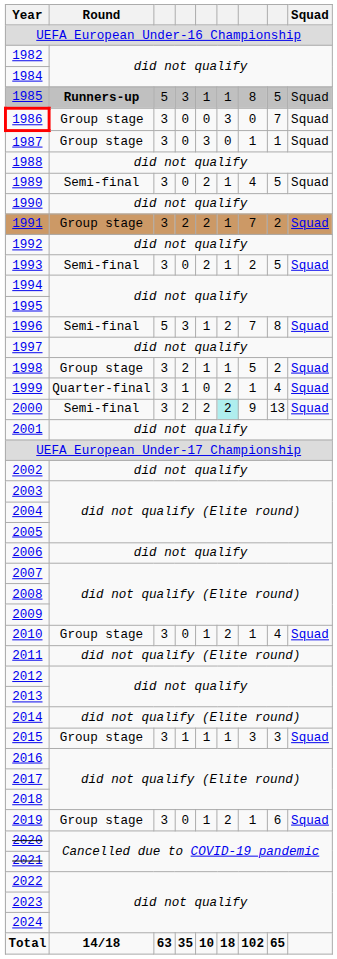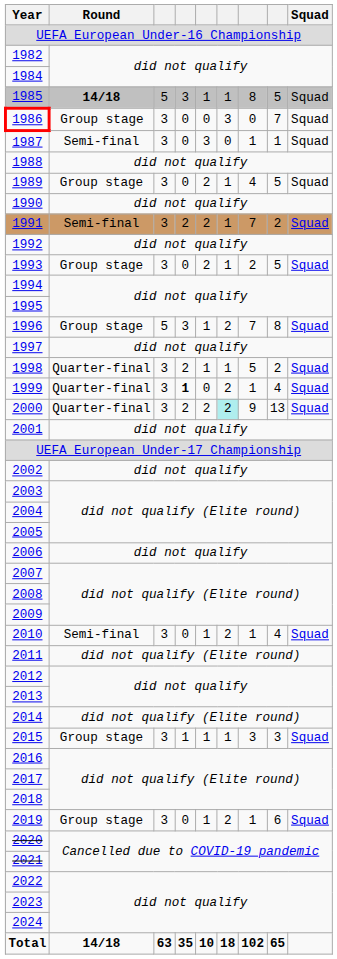 <table class="wikitable" style="text-align: center;">
 <tr>
 <th>Year</th>
 <th>Round</th>
 <th></th>
 <th></th>
 <th></th>
 <th></th>
 <th></th>
 <th></th>
 <th>Squad</th>
 </tr>
 <tr>
 <td colspan=9 style="background:#dcdcdc; text-align:center;"><a href='#'>UEFA European Under-16 Championship</a></td>
 </tr>
 <tr>
 <td> <a href='#'>1982</a></td>
 <td colspan=8 rowspan=2><em>did not qualify</em></td>
 </tr>
 <tr>
 <td> <a href='#'>1984</a></td>
 </tr>
 <tr style="background:silver;">
 <td> <a href='#'>1985</a></td>
-<td><strong>Runners-up</strong></td>
+<td><strong>14/18</strong></td>
 <td>5</td>
 <td>3</td>
 <td>1</td>
 <td>1</td>
 <td>8</td>
 <td>5</td>
 <td>Squad</td>
 </tr>
 <tr>
 <td style="border: 3px solid red"> <a href='#'>1986</a></td>
 <td>Group stage</td>
 <td>3</td>
 <td>0</td>
 <td>0</td>
 <td>3</td>
 <td>0</td>
 <td>7</td>
 <td>Squad</td>
 </tr>
 <tr>
 <td> <a href='#'>1987</a></td>
-<td>Group stage</td>
+<td>Semi-final</td>
 <td>3</td>
 <td>0</td>
 <td>3</td>
 <td>0</td>
 <td>1</td>
 <td>1</td>
 <td>Squad</td>
 </tr>
 <tr>
 <td> <a href='#'>1988</a></td>
 <td colspan=8><em>did not qualify</em></td>
 </tr>
 <tr>
 <td> <a href='#'>1989</a></td>
-<td>Semi-final</td>
+<td>Group stage</td>
 <td>3</td>
 <td>0</td>
 <td>2</td>
 <td>1</td>
 <td>4</td>
 <td>5</td>
 <td>Squad</td>
 </tr>
 <tr>
 <td> <a href='#'>1990</a></td>
 <td colspan=8><em>did not qualify</em></td>
 </tr>
 <tr style="background:#c96;">
 <td> <a href='#'>1991</a></td>
-<td>Group stage</td>
+<td>Semi-final</td>
 <td>3</td>
 <td>2</td>
 <td>2</td>
 <td>1</td>
 <td>7</td>
 <td>2</td>
 <td><a href='#'>Squad</a></td>
 </tr>
 <tr>
 <td> <a href='#'>1992</a></td>
 <td colspan=8><em>did not qualify</em></td>
 </tr>
 <tr>
 <td> <a href='#'>1993</a></td>
-<td>Semi-final</td>
+<td>Group stage</td>
 <td>3</td>
 <td>0</td>
 <td>2</td>
 <td>1</td>
 <td>2</td>
 <td>5</td>
 <td><a href='#'>Squad</a></td>
 </tr>
 <tr>
 <td> <a href='#'>1994</a></td>
 <td rowspan=2 colspan=8><em>did not qualify</em></td>
 </tr>
 <tr>
 <td> <a href='#'>1995</a></td>
 </tr>
 <tr>
 <td> <a href='#'>1996</a></td>
-<td>Semi-final</td>
+<td>Group stage</td>
 <td>5</td>
 <td>3</td>
 <td>1</td>
 <td>2</td>
 <td>7</td>
 <td>8</td>
 <td><a href='#'>Squad</a></td>
 </tr>
 <tr>
 <td> <a href='#'>1997</a></td>
 <td colspan=8><em>did not qualify</em></td>
 </tr>
 <tr>
 <td> <a href='#'>1998</a></td>
-<td>Group stage</td>
+<td>Quarter-final</td>
 <td>3</td>
 <td>2</td>
 <td>1</td>
 <td>1</td>
 <td>5</td>
 <td>2</td>
 <td><a href='#'>Squad</a></td>
 </tr>
 <tr>
 <td> <a href='#'>1999</a></td>
 <td>Quarter-final</td>
 <td>3</td>
-<td>1</td>
+<td><strong>1</strong></td>
 <td>0</td>
 <td>2</td>
 <td>1</td>
 <td>4</td>
 <td><a href='#'>Squad</a></td>
 </tr>
 <tr>
 <td> <a href='#'>2000</a></td>
-<td>Semi-final</td>
+<td>Quarter-final</td>
 <td>3</td>
 <td>2</td>
 <td>2</td>
 <td style="background: paleturquoise;">2</td>
 <td>9</td>
 <td>13</td>
 <td><a href='#'>Squad</a></td>
 </tr>
 <tr>
 <td> <a href='#'>2001</a></td>
 <td colspan=8><em>did not qualify</em></td>
 </tr>
 <tr>
 <td colspan=9 style="background:#dcdcdc; text-align:center;"><a href='#'>UEFA European Under-17 Championship</a></td>
 </tr>
 <tr>
 <td> <a href='#'>2002</a></td>
 <td colspan=8><em>did not qualify</em></td>
 </tr>
 <tr>
 <td> <a href='#'>2003</a></td>
 <td rowspan=3 colspan=8><em>did not qualify (Elite round)</em></td>
 </tr>
 <tr>
 <td> <a href='#'>2004</a></td>
 </tr>
 <tr>
 <td> <a href='#'>2005</a></td>
 </tr>
 <tr>
 <td> <a href='#'>2006</a></td>
 <td colspan=8><em>did not qualify</em></td>
 </tr>
 <tr>
 <td> <a href='#'>2007</a></td>
 <td rowspan=3 colspan=8><em>did not qualify (Elite round)</em></td>
 </tr>
 <tr>
 <td> <a href='#'>2008</a></td>
 </tr>
 <tr>
 <td> <a href='#'>2009</a></td>
 </tr>
 <tr>
 <td> <a href='#'>2010</a></td>
-<td>Group stage</td>
+<td>Semi-final</td>
 <td>3</td>
 <td>0</td>
 <td>1</td>
 <td>2</td>
 <td>1</td>
 <td>4</td>
 <td><a href='#'>Squad</a></td>
 </tr>
 <tr>
 <td> <a href='#'>2011</a></td>
 <td colspan=8><em>did not qualify (Elite round)</em></td>
 </tr>
 <tr>
 <td> <a href='#'>2012</a></td>
 <td rowspan=2 colspan=8><em>did not qualify</em></td>
 </tr>
 <tr>
 <td> <a href='#'>2013</a></td>
 </tr>
 <tr>
 <td> <a href='#'>2014</a></td>
 <td colspan=8><em>did not qualify (Elite round)</em></td>
 </tr>
 <tr>
 <td> <a href='#'>2015</a></td>
 <td>Group stage</td>
 <td>3</td>
 <td>1</td>
 <td>1</td>
 <td>1</td>
 <td>3</td>
 <td>3</td>
 <td><a href='#'>Squad</a></td>
 </tr>
 <tr>
 <td> <a href='#'>2016</a></td>
 <td rowspan=3 colspan=8><em>did not qualify (Elite round)</em></td>
 </tr>
 <tr>
 <td> <a href='#'>2017</a></td>
 </tr>
 <tr>
 <td> <a href='#'>2018</a></td>
 </tr>
 <tr>
 <td> <a href='#'>2019</a></td>
 <td>Group stage</td>
 <td>3</td>
 <td>0</td>
 <td>1</td>
 <td>2</td>
 <td>1</td>
 <td>6</td>
 <td><a href='#'>Squad</a></td>
 </tr>
 <tr>
 <td> <del><a href='#'>2020</a></del></td>
 <td rowspan=2 colspan=8><em>Cancelled due to <a href='#'>COVID-19 pandemic</a></em></td>
 </tr>
 <tr>
 <td> <del><a href='#'>2021</a></del></td>
 </tr>
 <tr>
 <td> <a href='#'>2022</a></td>
 <td rowspan=3 colspan=8><em>did not qualify</em></td>
 </tr>
 <tr>
 <td> <a href='#'>2023</a></td>
 </tr>
 <tr>
 <td> <a href='#'>2024</a></td>
 </tr>
 <tr>
 <td><strong>Total</strong></td>
 <td><strong>14/18</strong></td>
 <td><strong>63</strong></td>
 <td><strong>35</strong></td>
 <td><strong>10</strong></td>
 <td><strong>18</strong></td>
 <td><strong>102</strong></td>
 <td><strong>65</strong></td>
 <td></td>
 </tr>
 </table>
